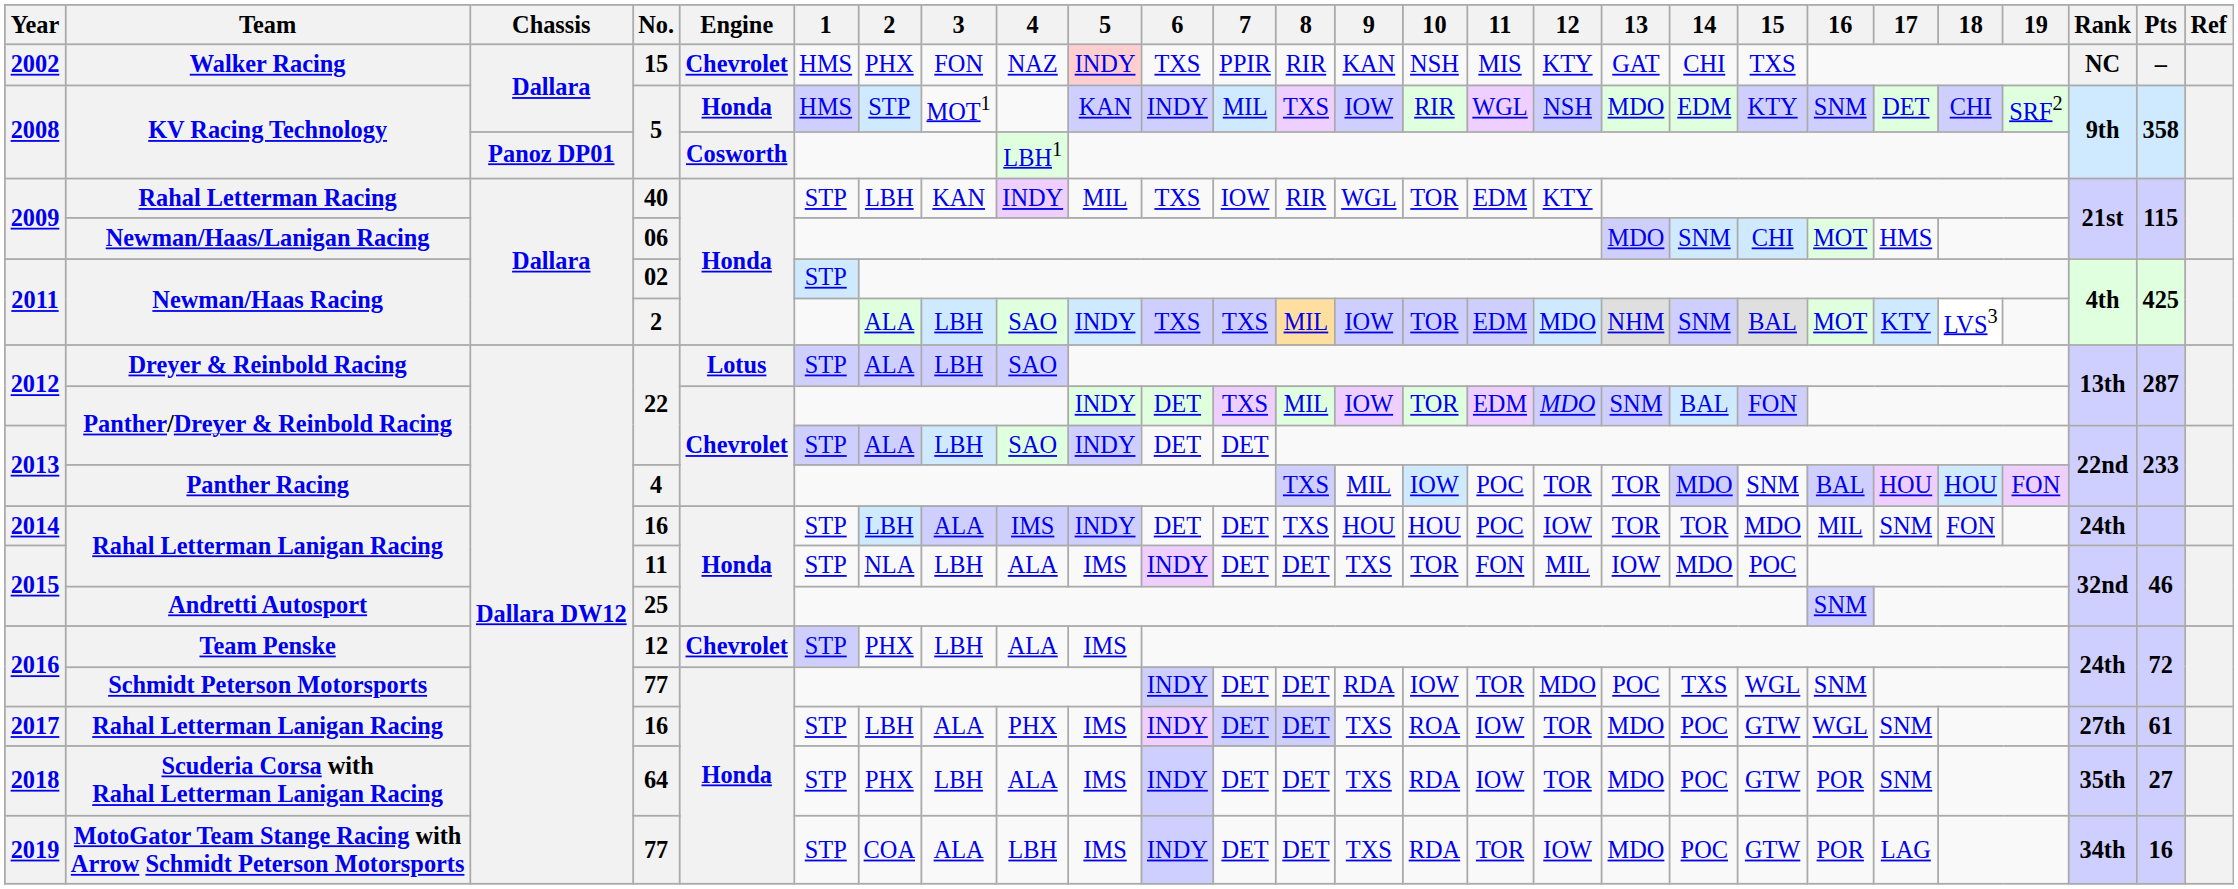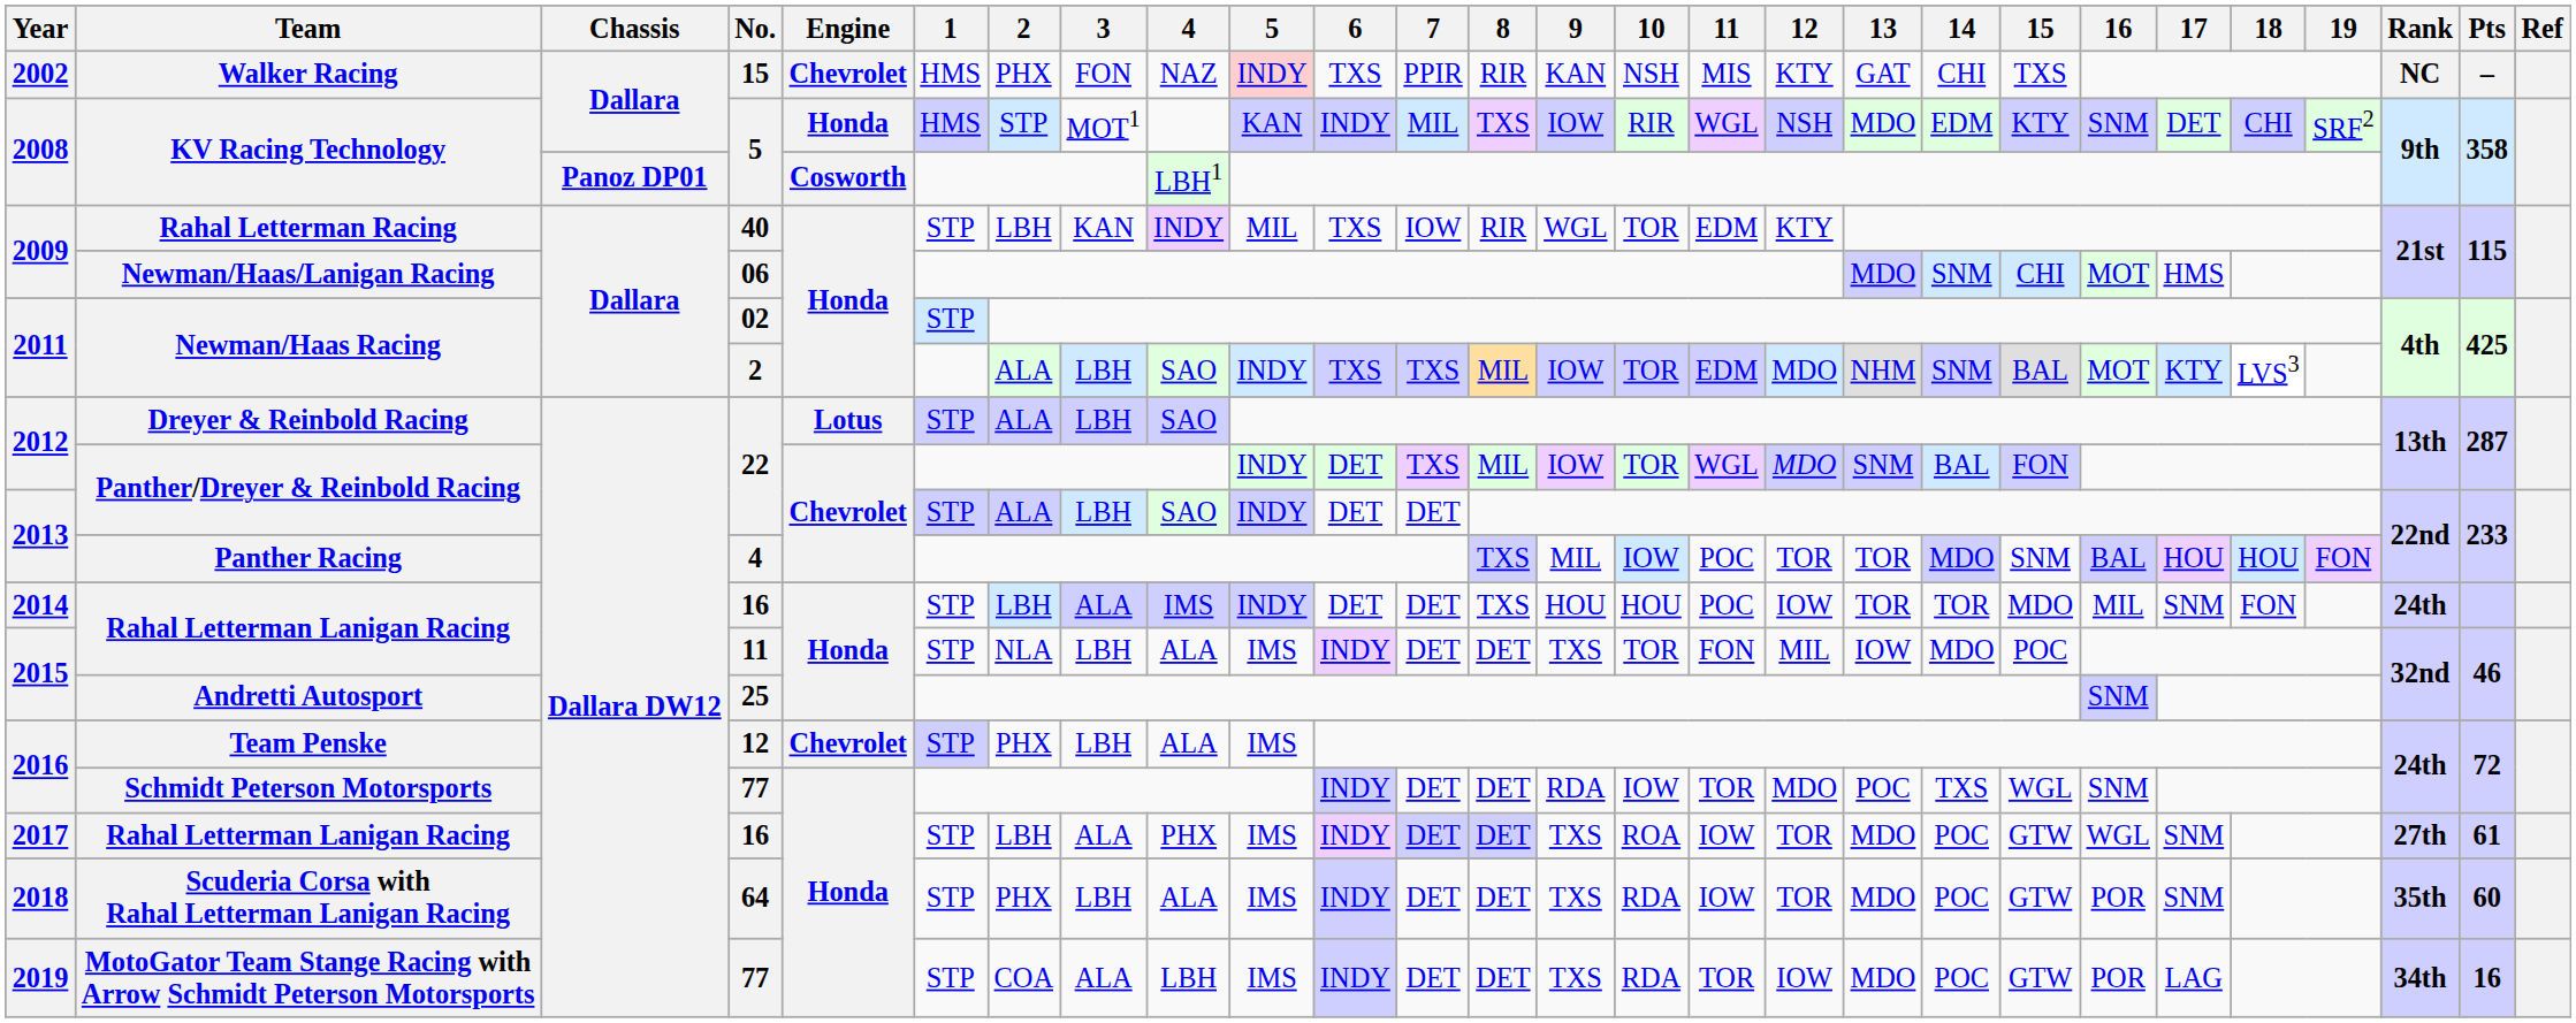 <table class="wikitable" style="text-align:center; font-size:85%">
 <tr>
 <th>Year</th>
 <th>Team</th>
 <th>Chassis</th>
 <th>No.</th>
 <th>Engine</th>
 <th>1</th>
 <th>2</th>
 <th>3</th>
 <th>4</th>
 <th>5</th>
 <th>6</th>
 <th>7</th>
 <th>8</th>
 <th>9</th>
 <th>10</th>
 <th>11</th>
 <th>12</th>
 <th>13</th>
 <th>14</th>
 <th>15</th>
 <th>16</th>
 <th>17</th>
 <th>18</th>
 <th>19</th>
 <th>Rank</th>
 <th>Pts</th>
 <th>Ref</th>
 </tr>
 <tr>
 <th><a href='#'>2002</a></th>
 <th nowrap><a href='#'>Walker Racing</a></th>
 <th rowspan=2><a href='#'>Dallara</a></th>
 <th>15</th>
 <th><a href='#'>Chevrolet</a></th>
 <td><a href='#'>HMS</a></td>
 <td><a href='#'>PHX</a></td>
 <td><a href='#'>FON</a></td>
 <td><a href='#'>NAZ</a></td>
 <td style="background:#FFCFCF;"><a href='#'>INDY</a><br></td>
 <td><a href='#'>TXS</a></td>
 <td><a href='#'>PPIR</a></td>
 <td><a href='#'>RIR</a></td>
 <td><a href='#'>KAN</a></td>
 <td><a href='#'>NSH</a></td>
 <td><a href='#'>MIS</a></td>
 <td><a href='#'>KTY</a></td>
 <td><a href='#'>GAT</a></td>
 <td><a href='#'>CHI</a></td>
 <td><a href='#'>TXS</a></td>
 <td colspan=4></td>
 <th>NC</th>
 <th>–</th>
 <th></th>
 </tr>
 <tr>
 <th rowspan=2><a href='#'>2008</a></th>
 <th rowspan=2 nowrap><a href='#'>KV Racing Technology</a></th>
 <th rowspan=2>5</th>
 <th><a href='#'>Honda</a></th>
 <td style="background:#CFCFFF;"><a href='#'>HMS</a><br></td>
 <td style="background:#CFEAFF;"><a href='#'>STP</a><br></td>
 <td><a href='#'>MOT</a><sup>1</sup></td>
 <td></td>
 <td style="background:#CFCFFF;"><a href='#'>KAN</a><br></td>
 <td style="background:#CFCFFF;"><a href='#'>INDY</a><br></td>
 <td style="background:#CFEAFF;"><a href='#'>MIL</a><br></td>
 <td style="background:#EFCFFF;"><a href='#'>TXS</a><br></td>
 <td style="background:#CFCFFF;"><a href='#'>IOW</a><br></td>
 <td style="background:#DFFFDF;"><a href='#'>RIR</a><br></td>
 <td style="background:#EFCFFF;"><a href='#'>WGL</a><br></td>
 <td style="background:#CFCFFF;"><a href='#'>NSH</a><br></td>
 <td style="background:#DFFFDF;"><a href='#'>MDO</a><br></td>
 <td style="background:#DFFFDF;"><a href='#'>EDM</a><br></td>
 <td style="background:#CFCFFF;"><a href='#'>KTY</a><br></td>
 <td style="background:#CFCFFF;"><a href='#'>SNM</a><br></td>
 <td style="background:#DFFFDF;"><a href='#'>DET</a><br></td>
 <td style="background:#CFCFFF;"><a href='#'>CHI</a><br></td>
 <td style="background:#DFFFDF;"><a href='#'>SRF</a><sup>2</sup><br></td>
 <th rowspan=2 style="background:#CFEAFF;">9th</th>
 <th rowspan=2 style="background:#CFEAFF;">358</th>
 <th rowspan=2></th>
 </tr>
 <tr>
 <th nowrap><a href='#'>Panoz DP01</a></th>
 <th><a href='#'>Cosworth</a></th>
 <td colspan=3></td>
 <td style="background:#DFFFDF;"><a href='#'>LBH</a><sup>1</sup><br></td>
 <td colspan=15></td>
 </tr>
 <tr>
 <th rowspan=2><a href='#'>2009</a></th>
 <th nowrap><a href='#'>Rahal Letterman Racing</a></th>
 <th rowspan=4><a href='#'>Dallara</a></th>
 <th>40</th>
 <th rowspan=4><a href='#'>Honda</a></th>
 <td><a href='#'>STP</a></td>
 <td><a href='#'>LBH</a></td>
 <td><a href='#'>KAN</a></td>
 <td style="background:#EFCFFF;"><a href='#'>INDY</a><br></td>
 <td><a href='#'>MIL</a></td>
 <td><a href='#'>TXS</a></td>
 <td><a href='#'>IOW</a></td>
 <td><a href='#'>RIR</a></td>
 <td><a href='#'>WGL</a></td>
 <td><a href='#'>TOR</a></td>
 <td><a href='#'>EDM</a></td>
 <td><a href='#'>KTY</a></td>
 <td colspan=7></td>
 <th style="background:#CFCFFF;" rowspan=2>21st</th>
 <th style="background:#CFCFFF;" rowspan=2>115</th>
 <th rowspan=2></th>
 </tr>
 <tr>
 <th nowrap><a href='#'>Newman/Haas/Lanigan Racing</a></th>
 <th>06</th>
 <td colspan=12></td>
 <td style="background:#CFCFFF;"><a href='#'>MDO</a><br></td>
 <td style="background:#CFEAFF;"><a href='#'>SNM</a><br></td>
 <td style="background:#CFEAFF;"><a href='#'>CHI</a><br></td>
 <td style="background:#DFFFDF;"><a href='#'>MOT</a><br></td>
 <td><a href='#'>HMS</a></td>
 <td colspan=2></td>
 </tr>
 <tr>
 <th rowspan=2><a href='#'>2011</a></th>
 <th rowspan=2 nowrap><a href='#'>Newman/Haas Racing</a></th>
 <th>02</th>
 <td style="background:#CFEAFF;"><a href='#'>STP</a><br></td>
 <td colspan=18></td>
 <th rowspan=2 style="background:#DFFFDF;">4th</th>
 <th rowspan=2 style="background:#DFFFDF;">425</th>
 <th rowspan=2></th>
 </tr>
 <tr>
 <th>2</th>
 <td colspan=1></td>
 <td style="background:#DFFFDF;"><a href='#'>ALA</a><br></td>
 <td style="background:#CFEAFF;"><a href='#'>LBH</a><br></td>
 <td style="background:#DFFFDF;"><a href='#'>SAO</a><br></td>
 <td style="background:#CFEAFF;"><a href='#'>INDY</a><br></td>
 <td style="background:#CFCFFF;"><a href='#'>TXS</a><br></td>
 <td style="background:#CFCFFF;"><a href='#'>TXS</a><br></td>
 <td style="background:#FFDF9F;"><a href='#'>MIL</a><br></td>
 <td style="background:#CFCFFF;"><a href='#'>IOW</a><br></td>
 <td style="background:#CFCFFF;"><a href='#'>TOR</a><br></td>
 <td style="background:#CFCFFF;"><a href='#'>EDM</a><br></td>
 <td style="background:#CFEAFF;"><a href='#'>MDO</a><br></td>
 <td style="background:#DFDFDF;"><a href='#'>NHM</a><br></td>
 <td style="background:#CFCFFF;"><a href='#'>SNM</a><br></td>
 <td style="background:#DFDFDF;"><a href='#'>BAL</a><br></td>
 <td style="background:#DFFFDF;"><a href='#'>MOT</a><br></td>
 <td style="background:#CFEAFF;"><a href='#'>KTY</a><br></td>
 <td style="background:#FFFFFF;"><a href='#'>LVS</a><sup>3</sup><br></td>
 <td></td>
 </tr>
 <tr>
 <th rowspan=2><a href='#'>2012</a></th>
 <th nowrap><a href='#'>Dreyer & Reinbold Racing</a></th>
 <th rowspan=12 nowrap><a href='#'>Dallara DW12</a></th>
 <th rowspan=3>22</th>
 <th><a href='#'>Lotus</a></th>
 <td style="background:#CFCFFF;"><a href='#'>STP</a><br></td>
 <td style="background:#CFCFFF;"><a href='#'>ALA</a><br></td>
 <td style="background:#CFCFFF;"><a href='#'>LBH</a><br></td>
 <td style="background:#CFCFFF;"><a href='#'>SAO</a><br></td>
 <td colspan=15></td>
 <th rowspan=2 style="background:#CFCFFF;">13th</th>
 <th rowspan=2 style="background:#CFCFFF;">287</th>
 <th rowspan=2></th>
 </tr>
 <tr>
 <th rowspan=2 nowrap><a href='#'>Panther</a>/<a href='#'>Dreyer & Reinbold Racing</a></th>
 <th rowspan=3><a href='#'>Chevrolet</a></th>
 <td colspan=4></td>
 <td style="background:#DFFFDF;"><a href='#'>INDY</a><br></td>
 <td style="background:#DFFFDF;"><a href='#'>DET</a><br></td>
 <td style="background:#EFCFFF;"><a href='#'>TXS</a><br></td>
 <td style="background:#DFFFDF;"><a href='#'>MIL</a><br></td>
 <td style="background:#EFCFFF;"><a href='#'>IOW</a><br></td>
 <td style="background:#DFFFDF;"><a href='#'>TOR</a><br></td>
-<td style="background:#EFCFFF;"><a href='#'>EDM</a><br></td>
+<td style="background:#EFCFFF;"><a href='#'>WGL</a><br></td>
 <td style="background:#CFCFFF;"><em><a href='#'>MDO</a></em><br></td>
 <td style="background:#CFCFFF;"><a href='#'>SNM</a><br></td>
 <td style="background:#CFEAFF;"><a href='#'>BAL</a><br></td>
 <td style="background:#CFCFFF;"><a href='#'>FON</a><br></td>
 <td colspan=4></td>
 </tr>
 <tr>
 <th rowspan=2><a href='#'>2013</a></th>
 <td style="background:#CFCFFF;"><a href='#'>STP</a><br></td>
 <td style="background:#CFCFFF;"><a href='#'>ALA</a><br></td>
 <td style="background:#CFEAFF;"><a href='#'>LBH</a><br></td>
 <td style="background:#DFFFDF;"><a href='#'>SAO</a><br></td>
 <td style="background:#CFCFFF;"><a href='#'>INDY</a><br></td>
 <td><a href='#'>DET</a></td>
 <td><a href='#'>DET</a></td>
 <td colspan=12></td>
 <th rowspan=2 style="background:#CFCFFF;">22nd</th>
 <th rowspan=2 style="background:#CFCFFF;">233</th>
 <th rowspan=2></th>
 </tr>
 <tr>
 <th nowrap><a href='#'>Panther Racing</a></th>
 <th>4</th>
 <td colspan=7></td>
 <td style="background:#CFCFFF;"><a href='#'>TXS</a><br></td>
 <td><a href='#'>MIL</a></td>
 <td style="background:#CFEAFF;"><a href='#'>IOW</a><br></td>
 <td><a href='#'>POC</a></td>
 <td><a href='#'>TOR</a></td>
 <td><a href='#'>TOR</a></td>
 <td style="background:#CFCFFF;"><a href='#'>MDO</a><br></td>
 <td><a href='#'>SNM</a></td>
 <td style="background:#CFCFFF;"><a href='#'>BAL</a><br></td>
 <td style="background:#EFCFFF;"><a href='#'>HOU</a><br></td>
 <td style="background:#CFEAFF;"><a href='#'>HOU</a><br></td>
 <td style="background:#EFCFFF;"><a href='#'>FON</a><br></td>
 </tr>
 <tr>
 <th><a href='#'>2014</a></th>
 <th rowspan=2 nowrap><a href='#'>Rahal Letterman Lanigan Racing</a></th>
 <th>16</th>
 <th rowspan=3><a href='#'>Honda</a></th>
 <td><a href='#'>STP</a></td>
 <td style="background:#CFEAFF;"><a href='#'>LBH</a><br></td>
 <td style="background:#CFCFFF;"><a href='#'>ALA</a><br></td>
 <td style="background:#CFCFFF;"><a href='#'>IMS</a><br></td>
 <td style="background:#CFCFFF;"><a href='#'>INDY</a><br></td>
 <td><a href='#'>DET</a></td>
 <td><a href='#'>DET</a></td>
 <td><a href='#'>TXS</a></td>
 <td><a href='#'>HOU</a></td>
 <td><a href='#'>HOU</a></td>
 <td><a href='#'>POC</a></td>
 <td><a href='#'>IOW</a></td>
 <td><a href='#'>TOR</a></td>
 <td><a href='#'>TOR</a></td>
 <td><a href='#'>MDO</a></td>
 <td><a href='#'>MIL</a></td>
 <td><a href='#'>SNM</a></td>
 <td><a href='#'>FON</a></td>
 <td></td>
 <th style="background:#CFCFFF;">24th</th>
 <th style="background:#CFCFFF;"></th>
 <th></th>
 </tr>
 <tr>
 <th rowspan=2><a href='#'>2015</a></th>
 <th>11</th>
 <td><a href='#'>STP</a></td>
 <td><a href='#'>NLA</a></td>
 <td><a href='#'>LBH</a></td>
 <td><a href='#'>ALA</a></td>
 <td><a href='#'>IMS</a></td>
 <td style="background:#EFCFFF;"><a href='#'>INDY</a><br></td>
 <td><a href='#'>DET</a></td>
 <td><a href='#'>DET</a></td>
 <td><a href='#'>TXS</a></td>
 <td><a href='#'>TOR</a></td>
 <td><a href='#'>FON</a></td>
 <td><a href='#'>MIL</a></td>
 <td><a href='#'>IOW</a></td>
 <td><a href='#'>MDO</a></td>
 <td><a href='#'>POC</a></td>
 <td colspan=4></td>
 <th style="background:#CFCFFF;" rowspan=2>32nd</th>
 <th style="background:#CFCFFF;" rowspan=2>46</th>
 <th rowspan=2></th>
 </tr>
 <tr>
 <th nowrap><a href='#'>Andretti Autosport</a></th>
 <th>25</th>
 <td colspan=15></td>
 <td style="background:#CFCFFF;"><a href='#'>SNM</a><br></td>
 <td colspan=3></td>
 </tr>
 <tr>
 <th rowspan=2><a href='#'>2016</a></th>
 <th nowrap><a href='#'>Team Penske</a></th>
 <th>12</th>
 <th><a href='#'>Chevrolet</a></th>
 <td style="background:#CFCFFF;"><a href='#'>STP</a><br></td>
 <td><a href='#'>PHX</a></td>
 <td><a href='#'>LBH</a></td>
 <td><a href='#'>ALA</a></td>
 <td><a href='#'>IMS</a></td>
 <td colspan=14></td>
 <th rowspan=2 style="background:#CFCFFF;">24th</th>
 <th rowspan=2 style="background:#CFCFFF;">72</th>
 <th rowspan=2></th>
 </tr>
 <tr>
 <th nowrap><a href='#'>Schmidt Peterson Motorsports</a></th>
 <th>77</th>
 <th rowspan=4><a href='#'>Honda</a></th>
 <td colspan=5></td>
 <td style="background:#CFCFFF;"><a href='#'>INDY</a><br></td>
 <td><a href='#'>DET</a></td>
 <td><a href='#'>DET</a></td>
 <td><a href='#'>RDA</a></td>
 <td><a href='#'>IOW</a></td>
 <td><a href='#'>TOR</a></td>
 <td><a href='#'>MDO</a></td>
 <td><a href='#'>POC</a></td>
 <td><a href='#'>TXS</a></td>
 <td><a href='#'>WGL</a></td>
 <td><a href='#'>SNM</a></td>
 <td colspan=3></td>
 </tr>
 <tr>
 <th><a href='#'>2017</a></th>
 <th nowrap><a href='#'>Rahal Letterman Lanigan Racing</a></th>
 <th>16</th>
 <td><a href='#'>STP</a></td>
 <td><a href='#'>LBH</a></td>
 <td><a href='#'>ALA</a></td>
 <td><a href='#'>PHX</a></td>
 <td><a href='#'>IMS</a></td>
 <td style="background:#EFCFFF;"><a href='#'>INDY</a><br></td>
 <td style="background:#CFCFFF;"><a href='#'>DET</a><br></td>
 <td style="background:#CFCFFF;"><a href='#'>DET</a><br></td>
 <td><a href='#'>TXS</a></td>
 <td><a href='#'>ROA</a></td>
 <td><a href='#'>IOW</a></td>
 <td><a href='#'>TOR</a></td>
 <td><a href='#'>MDO</a></td>
 <td><a href='#'>POC</a></td>
 <td><a href='#'>GTW</a></td>
 <td><a href='#'>WGL</a></td>
 <td><a href='#'>SNM</a></td>
 <td colspan=2></td>
 <th style="background:#CFCFFF;">27th</th>
 <th style="background:#CFCFFF;">61</th>
 <th></th>
 </tr>
 <tr>
 <th><a href='#'>2018</a></th>
 <th nowrap><a href='#'>Scuderia Corsa</a> with <br> <a href='#'>Rahal Letterman Lanigan Racing</a></th>
 <th>64</th>
 <td><a href='#'>STP</a></td>
 <td><a href='#'>PHX</a></td>
 <td><a href='#'>LBH</a></td>
 <td><a href='#'>ALA</a></td>
 <td><a href='#'>IMS</a></td>
 <td style="background:#CFCFFF;"><a href='#'>INDY</a><br></td>
 <td><a href='#'>DET</a></td>
 <td><a href='#'>DET</a></td>
 <td><a href='#'>TXS</a></td>
 <td><a href='#'>RDA</a></td>
 <td><a href='#'>IOW</a></td>
 <td><a href='#'>TOR</a></td>
 <td><a href='#'>MDO</a></td>
 <td><a href='#'>POC</a></td>
 <td><a href='#'>GTW</a></td>
 <td><a href='#'>POR</a></td>
 <td><a href='#'>SNM</a></td>
 <td colspan=2></td>
 <th style="background:#CFCFFF;">35th</th>
-<th style="background:#CFCFFF;">27</th>
+<th style="background:#CFCFFF;">60</th>
 <th></th>
 </tr>
 <tr>
 <th><a href='#'>2019</a></th>
 <th nowrap><a href='#'>MotoGator Team Stange Racing</a> with<br> <a href='#'>Arrow</a> <a href='#'>Schmidt Peterson Motorsports</a></th>
 <th>77</th>
 <td><a href='#'>STP</a></td>
 <td><a href='#'>COA</a></td>
 <td><a href='#'>ALA</a></td>
 <td><a href='#'>LBH</a></td>
 <td><a href='#'>IMS</a></td>
 <td style="background:#CFCFFF;"><a href='#'>INDY</a><br></td>
 <td><a href='#'>DET</a></td>
 <td><a href='#'>DET</a></td>
 <td><a href='#'>TXS</a></td>
 <td><a href='#'>RDA</a></td>
 <td><a href='#'>TOR</a></td>
 <td><a href='#'>IOW</a></td>
 <td><a href='#'>MDO</a></td>
 <td><a href='#'>POC</a></td>
 <td><a href='#'>GTW</a></td>
 <td><a href='#'>POR</a></td>
 <td><a href='#'>LAG</a></td>
 <td colspan=2></td>
 <th style="background:#CFCFFF;">34th</th>
 <th style="background:#CFCFFF;">16</th>
 <th></th>
 </tr>
 </table>
